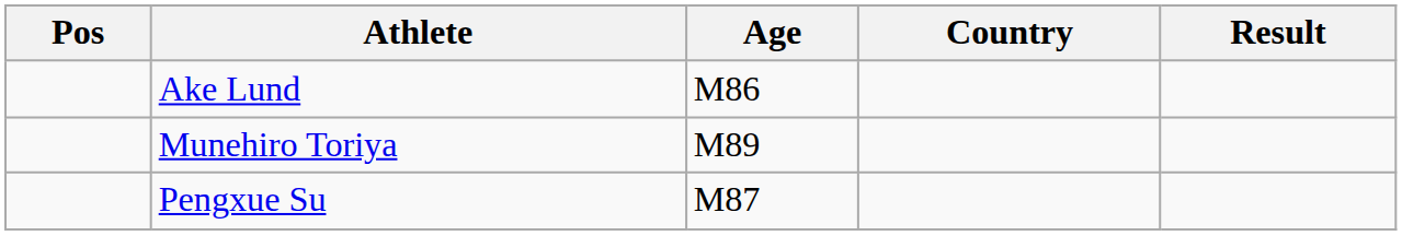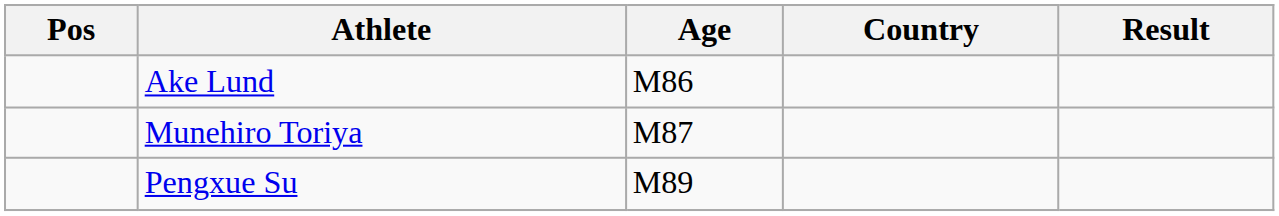 <table class="wikitable"  style="text-align:center; width:50%;">
 <tr>
 <th>Pos</th>
 <th>Athlete</th>
 <th>Age</th>
 <th>Country</th>
 <th>Result</th>
 </tr>
 <tr>
 <td align=center></td>
 <td align=left><a href='#'>Ake Lund</a></td>
 <td align=left>M86</td>
 <td align=left></td>
 <td></td>
 </tr>
 <tr>
 <td align=center></td>
 <td align=left><a href='#'>Munehiro Toriya</a></td>
-<td align=left>M89</td>
+<td align=left>M87</td>
 <td align=left></td>
 <td></td>
 </tr>
 <tr>
 <td align=center></td>
 <td align=left><a href='#'>Pengxue Su</a></td>
-<td align=left>M87</td>
+<td align=left>M89</td>
 <td align=left></td>
 <td></td>
 </tr>
 </table>
